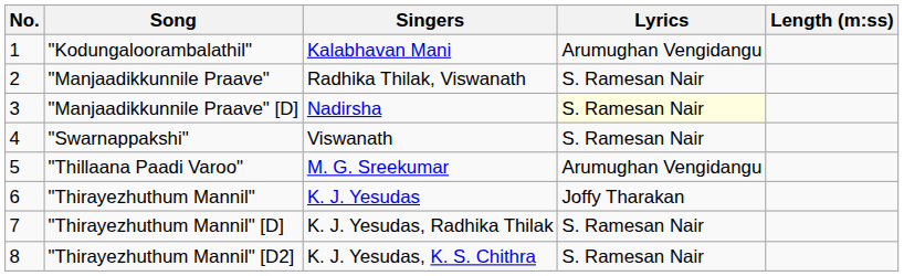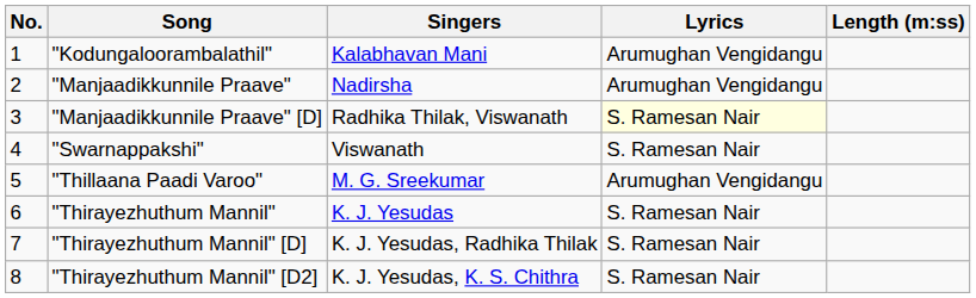 <table class="wikitable" style="font-size:95%;">
 <tr>
 <th>No.</th>
 <th>Song</th>
 <th>Singers</th>
 <th>Lyrics</th>
 <th>Length (m:ss)</th>
 </tr>
 <tr>
 <td>1</td>
 <td>"Kodungaloorambalathil"</td>
 <td><a href='#'>Kalabhavan Mani</a></td>
 <td>Arumughan Vengidangu</td>
 <td></td>
 </tr>
 <tr>
 <td>2</td>
 <td>"Manjaadikkunnile Praave"</td>
-<td>Radhika Thilak, Viswanath</td>
-<td>S. Ramesan Nair</td>
+<td><a href='#'>Nadirsha</a></td>
+<td>Arumughan Vengidangu</td>
 <td></td>
 </tr>
 <tr>
 <td>3</td>
 <td>"Manjaadikkunnile Praave" [D]</td>
-<td><a href='#'>Nadirsha</a></td>
+<td>Radhika Thilak, Viswanath</td>
 <td style="background: lightyellow;">S. Ramesan Nair</td>
 <td></td>
 </tr>
 <tr>
 <td>4</td>
 <td>"Swarnappakshi"</td>
 <td>Viswanath</td>
 <td>S. Ramesan Nair</td>
 <td></td>
 </tr>
 <tr>
 <td>5</td>
 <td>"Thillaana Paadi Varoo"</td>
 <td><a href='#'>M. G. Sreekumar</a></td>
 <td>Arumughan Vengidangu</td>
 <td></td>
 </tr>
 <tr>
 <td>6</td>
 <td>"Thirayezhuthum Mannil"</td>
 <td><a href='#'>K. J. Yesudas</a></td>
-<td>Joffy Tharakan</td>
+<td>S. Ramesan Nair</td>
 <td></td>
 </tr>
 <tr>
 <td>7</td>
 <td>"Thirayezhuthum Mannil" [D]</td>
 <td>K. J. Yesudas, Radhika Thilak</td>
 <td>S. Ramesan Nair</td>
 <td></td>
 </tr>
 <tr>
 <td>8</td>
 <td>"Thirayezhuthum Mannil" [D2]</td>
 <td>K. J. Yesudas, <a href='#'>K. S. Chithra</a></td>
 <td>S. Ramesan Nair</td>
 <td></td>
 </tr>
 </table>
